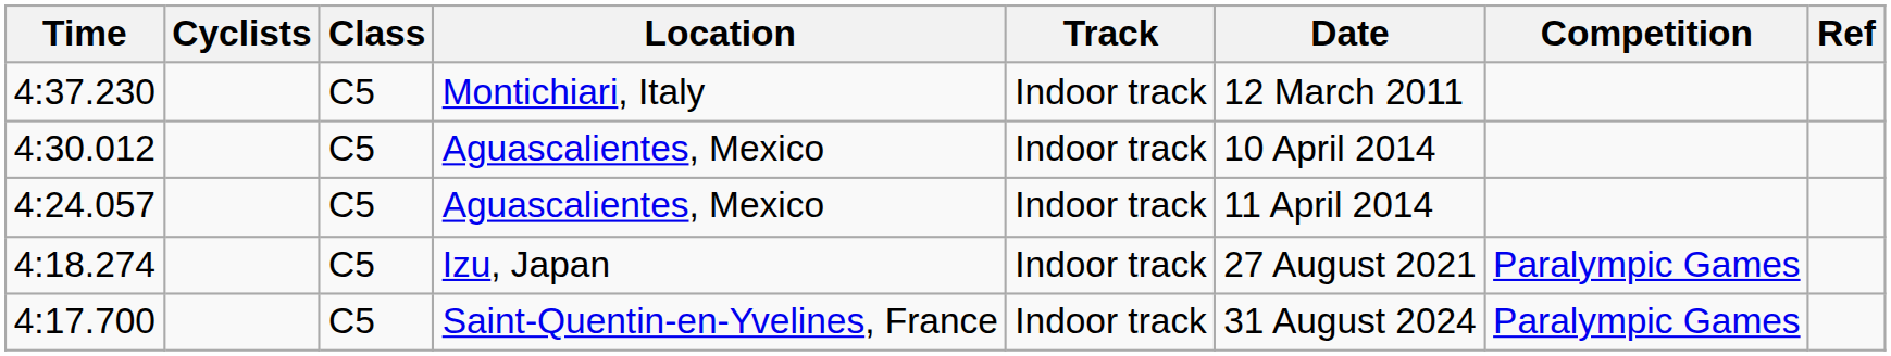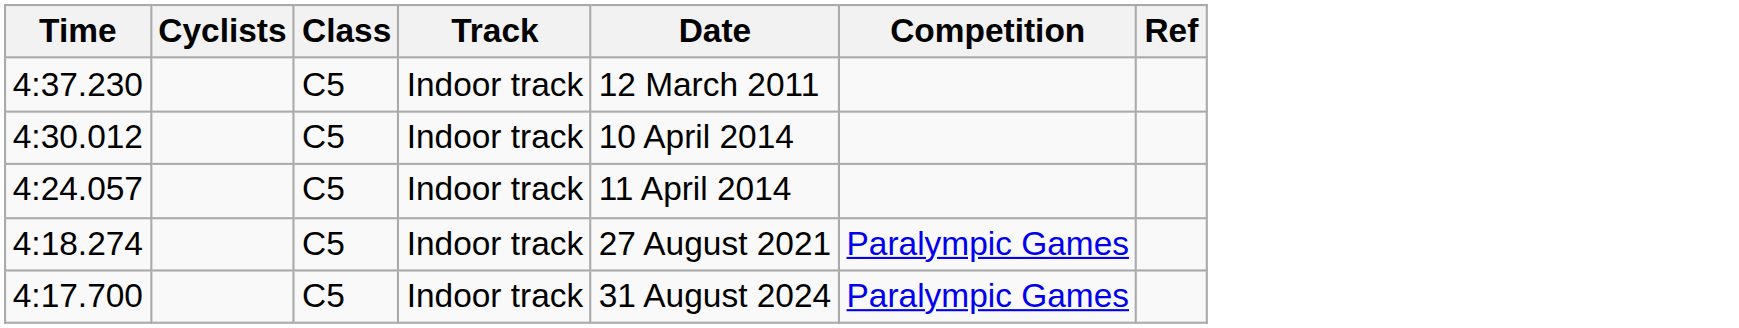 <table class="wikitable">
 <tr align="left">
 <th>Time</th>
 <th>Cyclists</th>
 <th>Class</th>
-<th>Location</th>
 <th>Track</th>
 <th>Date</th>
 <th>Competition</th>
 <th>Ref</th>
 </tr>
 <tr>
 <td>4:37.230</td>
 <td></td>
 <td>C5</td>
-<td><a href='#'>Montichiari</a>, Italy</td>
 <td>Indoor track</td>
 <td>12 March 2011</td>
 <td></td>
 <td></td>
 </tr>
 <tr>
 <td>4:30.012</td>
 <td></td>
 <td>C5</td>
-<td><a href='#'>Aguascalientes</a>, Mexico</td>
 <td>Indoor track</td>
 <td>10 April 2014</td>
 <td></td>
 <td></td>
 </tr>
 <tr>
 <td>4:24.057</td>
 <td></td>
 <td>C5</td>
-<td><a href='#'>Aguascalientes</a>, Mexico</td>
 <td>Indoor track</td>
 <td>11 April 2014</td>
 <td></td>
 <td></td>
 </tr>
 <tr>
 <td>4:18.274</td>
 <td></td>
 <td>C5</td>
-<td><a href='#'>Izu</a>, Japan</td>
 <td>Indoor track</td>
 <td>27 August 2021</td>
 <td><a href='#'>Paralympic Games</a></td>
 <td></td>
 </tr>
 <tr>
 <td>4:17.700</td>
 <td></td>
 <td>C5</td>
-<td><a href='#'>Saint-Quentin-en-Yvelines</a>, France</td>
 <td>Indoor track</td>
 <td>31 August 2024</td>
 <td><a href='#'>Paralympic Games</a></td>
 <td></td>
 </tr>
 </table>
